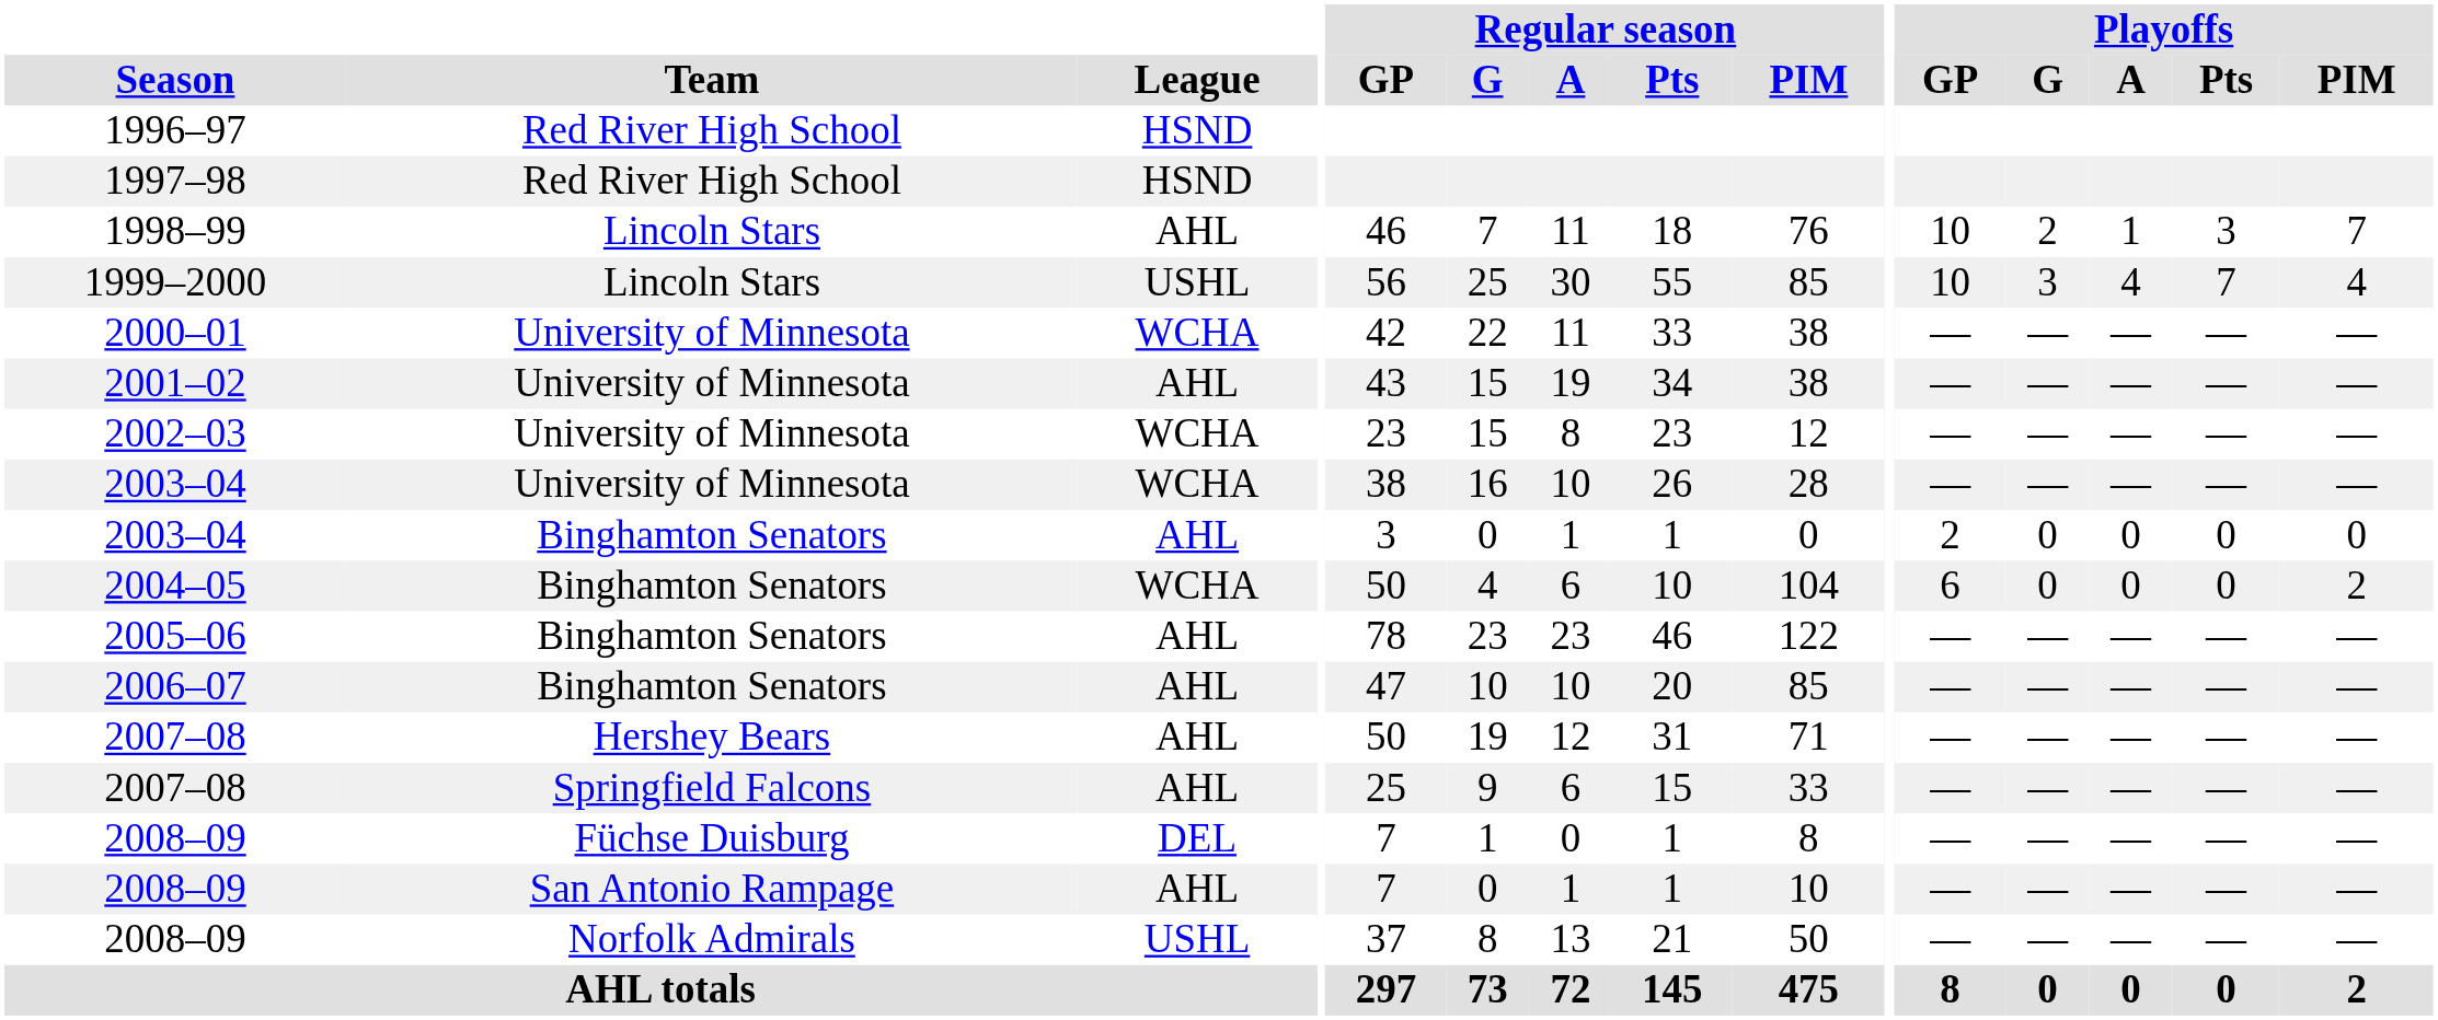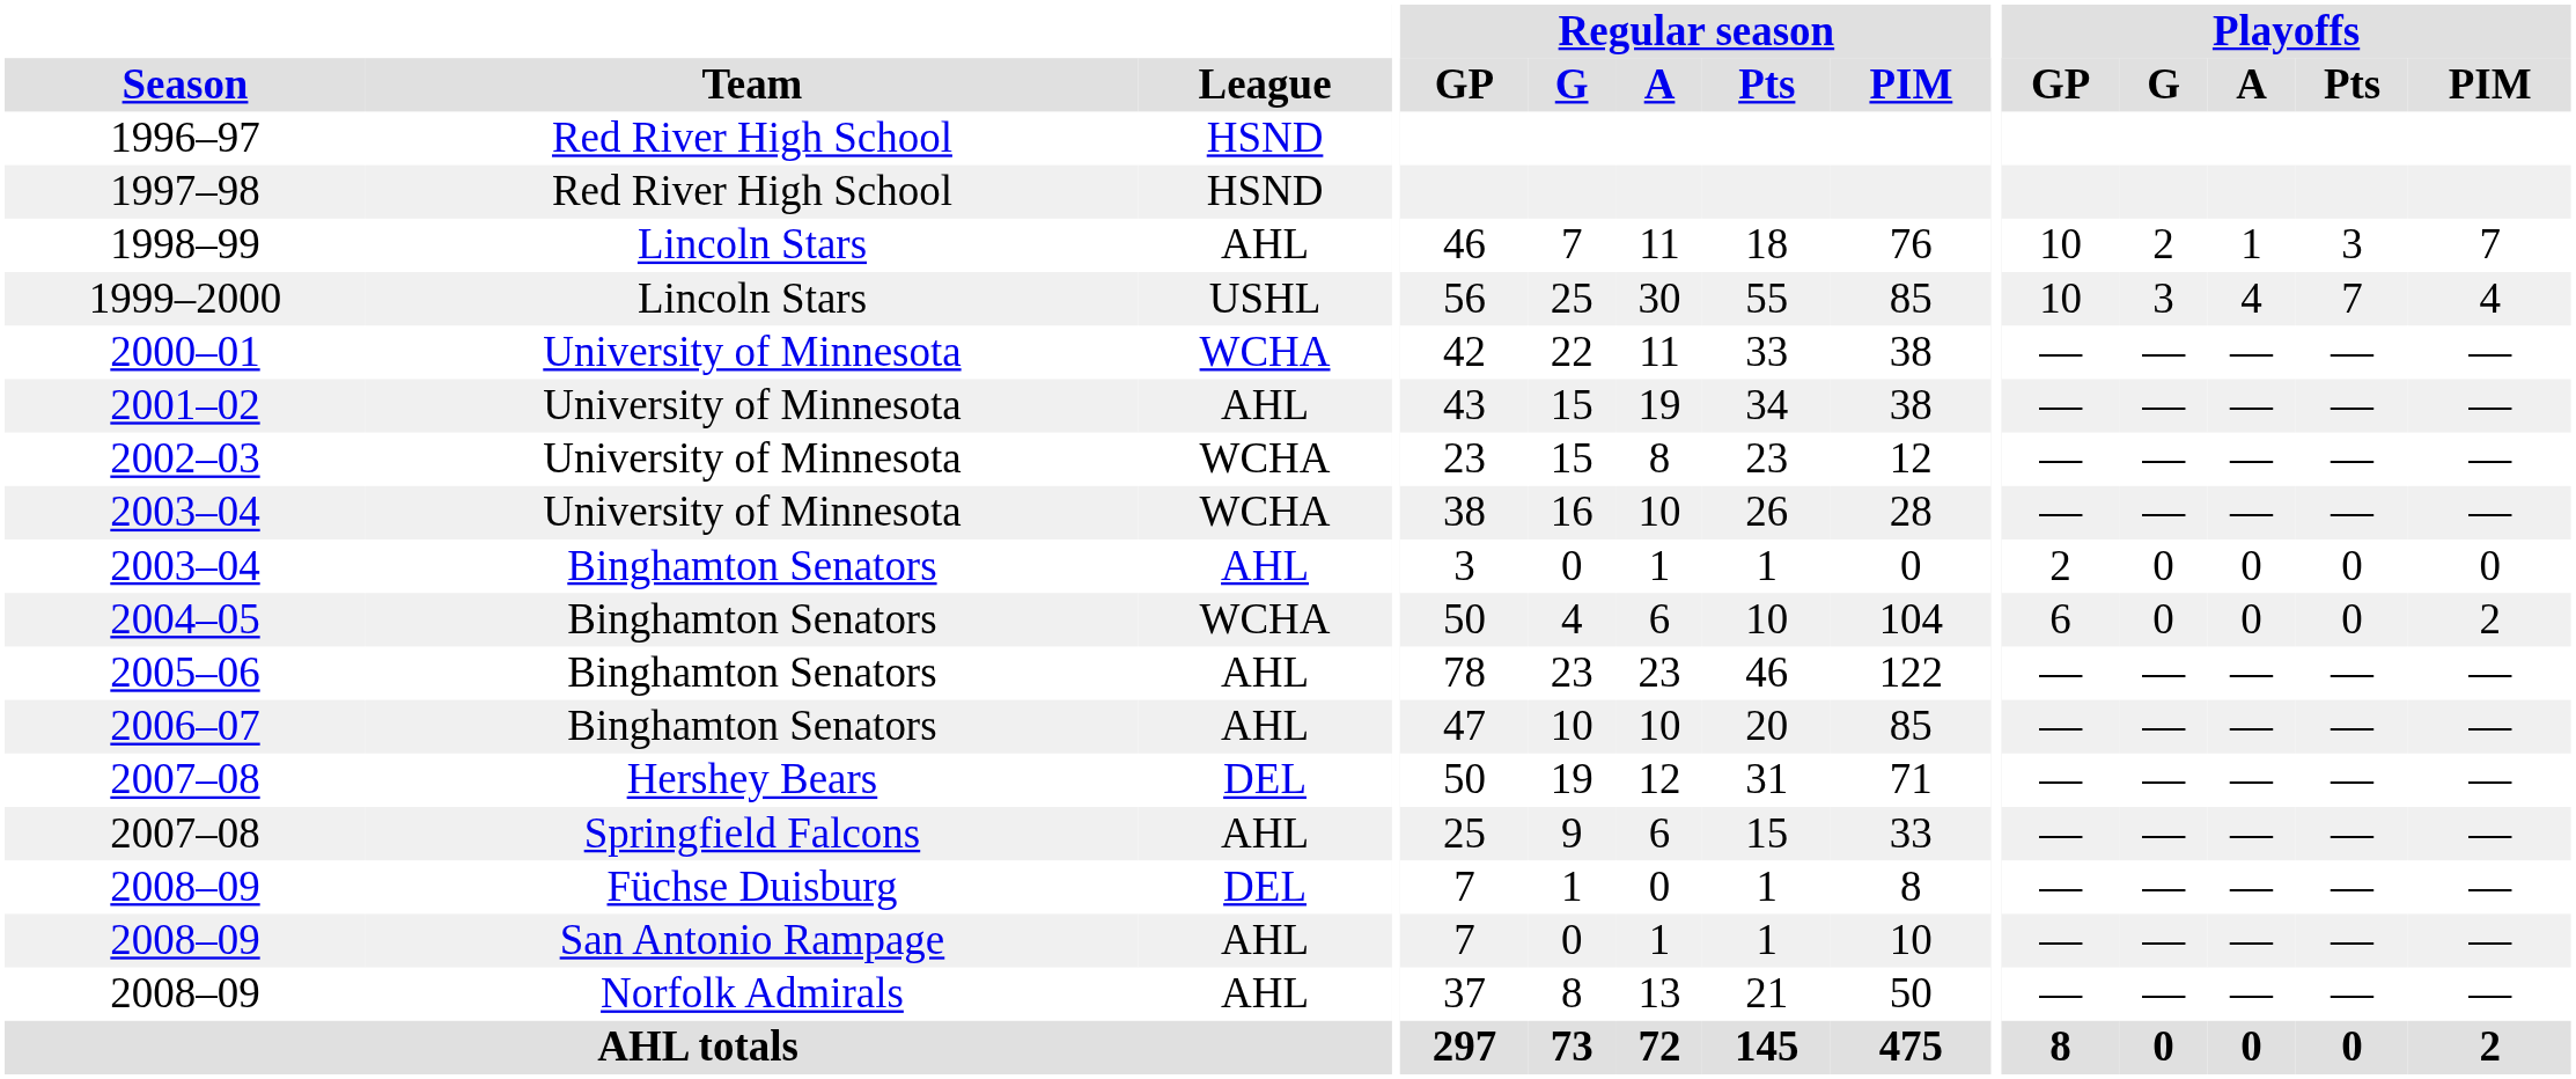 <table border="0" cellpadding="1" cellspacing="0" style="text-align:center; width:60em">
 <tr bgcolor="#e0e0e0">
 <th colspan="3" bgcolor="#ffffff"></th>
 <th rowspan="99" bgcolor="#ffffff"></th>
 <th colspan="5"><a href='#'>Regular season</a></th>
 <th rowspan="99" bgcolor="#ffffff"></th>
 <th colspan="5"><a href='#'>Playoffs</a></th>
 </tr>
 <tr bgcolor="#e0e0e0">
 <th><a href='#'>Season</a></th>
 <th>Team</th>
 <th>League</th>
 <th>GP</th>
 <th><a href='#'>G</a></th>
 <th><a href='#'>A</a></th>
 <th><a href='#'>Pts</a></th>
 <th><a href='#'>PIM</a></th>
 <th>GP</th>
 <th>G</th>
 <th>A</th>
 <th>Pts</th>
 <th>PIM</th>
 </tr>
 <tr>
 <td>1996–97</td>
 <td><a href='#'>Red River High School</a></td>
 <td><a href='#'>HSND</a></td>
 <td></td>
 <td></td>
 <td></td>
 <td></td>
 <td></td>
 <td></td>
 <td></td>
 <td></td>
 <td></td>
 <td></td>
 </tr>
 <tr bgcolor="#f0f0f0">
 <td>1997–98</td>
 <td>Red River High School</td>
 <td>HSND</td>
 <td></td>
 <td></td>
 <td></td>
 <td></td>
 <td></td>
 <td></td>
 <td></td>
 <td></td>
 <td></td>
 <td></td>
 </tr>
 <tr>
 <td>1998–99</td>
 <td><a href='#'>Lincoln Stars</a></td>
 <td>AHL</td>
 <td>46</td>
 <td>7</td>
 <td>11</td>
 <td>18</td>
 <td>76</td>
 <td>10</td>
 <td>2</td>
 <td>1</td>
 <td>3</td>
 <td>7</td>
 </tr>
 <tr bgcolor="#f0f0f0">
 <td>1999–2000</td>
 <td>Lincoln Stars</td>
 <td>USHL</td>
 <td>56</td>
 <td>25</td>
 <td>30</td>
 <td>55</td>
 <td>85</td>
 <td>10</td>
 <td>3</td>
 <td>4</td>
 <td>7</td>
 <td>4</td>
 </tr>
 <tr>
 <td><a href='#'>2000–01</a></td>
 <td><a href='#'>University of Minnesota</a></td>
 <td><a href='#'>WCHA</a></td>
 <td>42</td>
 <td>22</td>
 <td>11</td>
 <td>33</td>
 <td>38</td>
 <td>—</td>
 <td>—</td>
 <td>—</td>
 <td>—</td>
 <td>—</td>
 </tr>
 <tr bgcolor="#f0f0f0">
 <td><a href='#'>2001–02</a></td>
 <td>University of Minnesota</td>
 <td>AHL</td>
 <td>43</td>
 <td>15</td>
 <td>19</td>
 <td>34</td>
 <td>38</td>
 <td>—</td>
 <td>—</td>
 <td>—</td>
 <td>—</td>
 <td>—</td>
 </tr>
 <tr>
 <td><a href='#'>2002–03</a></td>
 <td>University of Minnesota</td>
 <td>WCHA</td>
 <td>23</td>
 <td>15</td>
 <td>8</td>
 <td>23</td>
 <td>12</td>
 <td>—</td>
 <td>—</td>
 <td>—</td>
 <td>—</td>
 <td>—</td>
 </tr>
 <tr bgcolor="#f0f0f0">
 <td><a href='#'>2003–04</a></td>
 <td>University of Minnesota</td>
 <td>WCHA</td>
 <td>38</td>
 <td>16</td>
 <td>10</td>
 <td>26</td>
 <td>28</td>
 <td>—</td>
 <td>—</td>
 <td>—</td>
 <td>—</td>
 <td>—</td>
 </tr>
 <tr>
 <td><a href='#'>2003–04</a></td>
 <td><a href='#'>Binghamton Senators</a></td>
 <td><a href='#'>AHL</a></td>
 <td>3</td>
 <td>0</td>
 <td>1</td>
 <td>1</td>
 <td>0</td>
 <td>2</td>
 <td>0</td>
 <td>0</td>
 <td>0</td>
 <td>0</td>
 </tr>
 <tr bgcolor="#f0f0f0">
 <td><a href='#'>2004–05</a></td>
 <td>Binghamton Senators</td>
 <td>WCHA</td>
 <td>50</td>
 <td>4</td>
 <td>6</td>
 <td>10</td>
 <td>104</td>
 <td>6</td>
 <td>0</td>
 <td>0</td>
 <td>0</td>
 <td>2</td>
 </tr>
 <tr>
 <td><a href='#'>2005–06</a></td>
 <td>Binghamton Senators</td>
 <td>AHL</td>
 <td>78</td>
 <td>23</td>
 <td>23</td>
 <td>46</td>
 <td>122</td>
 <td>—</td>
 <td>—</td>
 <td>—</td>
 <td>—</td>
 <td>—</td>
 </tr>
 <tr bgcolor="#f0f0f0">
 <td><a href='#'>2006–07</a></td>
 <td>Binghamton Senators</td>
 <td>AHL</td>
 <td>47</td>
 <td>10</td>
 <td>10</td>
 <td>20</td>
 <td>85</td>
 <td>—</td>
 <td>—</td>
 <td>—</td>
 <td>—</td>
 <td>—</td>
 </tr>
 <tr>
 <td><a href='#'>2007–08</a></td>
 <td><a href='#'>Hershey Bears</a></td>
-<td>AHL</td>
+<td><a href='#'>DEL</a></td>
 <td>50</td>
 <td>19</td>
 <td>12</td>
 <td>31</td>
 <td>71</td>
 <td>—</td>
 <td>—</td>
 <td>—</td>
 <td>—</td>
 <td>—</td>
 </tr>
 <tr bgcolor="#f0f0f0">
 <td>2007–08</td>
 <td><a href='#'>Springfield Falcons</a></td>
 <td>AHL</td>
 <td>25</td>
 <td>9</td>
 <td>6</td>
 <td>15</td>
 <td>33</td>
 <td>—</td>
 <td>—</td>
 <td>—</td>
 <td>—</td>
 <td>—</td>
 </tr>
 <tr>
 <td><a href='#'>2008–09</a></td>
 <td><a href='#'>Füchse Duisburg</a></td>
 <td><a href='#'>DEL</a></td>
 <td>7</td>
 <td>1</td>
 <td>0</td>
 <td>1</td>
 <td>8</td>
 <td>—</td>
 <td>—</td>
 <td>—</td>
 <td>—</td>
 <td>—</td>
 </tr>
 <tr bgcolor="#f0f0f0">
 <td><a href='#'>2008–09</a></td>
 <td><a href='#'>San Antonio Rampage</a></td>
 <td>AHL</td>
 <td>7</td>
 <td>0</td>
 <td>1</td>
 <td>1</td>
 <td>10</td>
 <td>—</td>
 <td>—</td>
 <td>—</td>
 <td>—</td>
 <td>—</td>
 </tr>
 <tr>
 <td>2008–09</td>
 <td><a href='#'>Norfolk Admirals</a></td>
-<td><a href='#'>USHL</a></td>
+<td>AHL</td>
 <td>37</td>
 <td>8</td>
 <td>13</td>
 <td>21</td>
 <td>50</td>
 <td>—</td>
 <td>—</td>
 <td>—</td>
 <td>—</td>
 <td>—</td>
 </tr>
 <tr bgcolor="#e0e0e0">
 <th colspan="3">AHL totals</th>
 <th>297</th>
 <th>73</th>
 <th>72</th>
 <th>145</th>
 <th>475</th>
 <th>8</th>
 <th>0</th>
 <th>0</th>
 <th>0</th>
 <th>2</th>
 </tr>
 </table>
